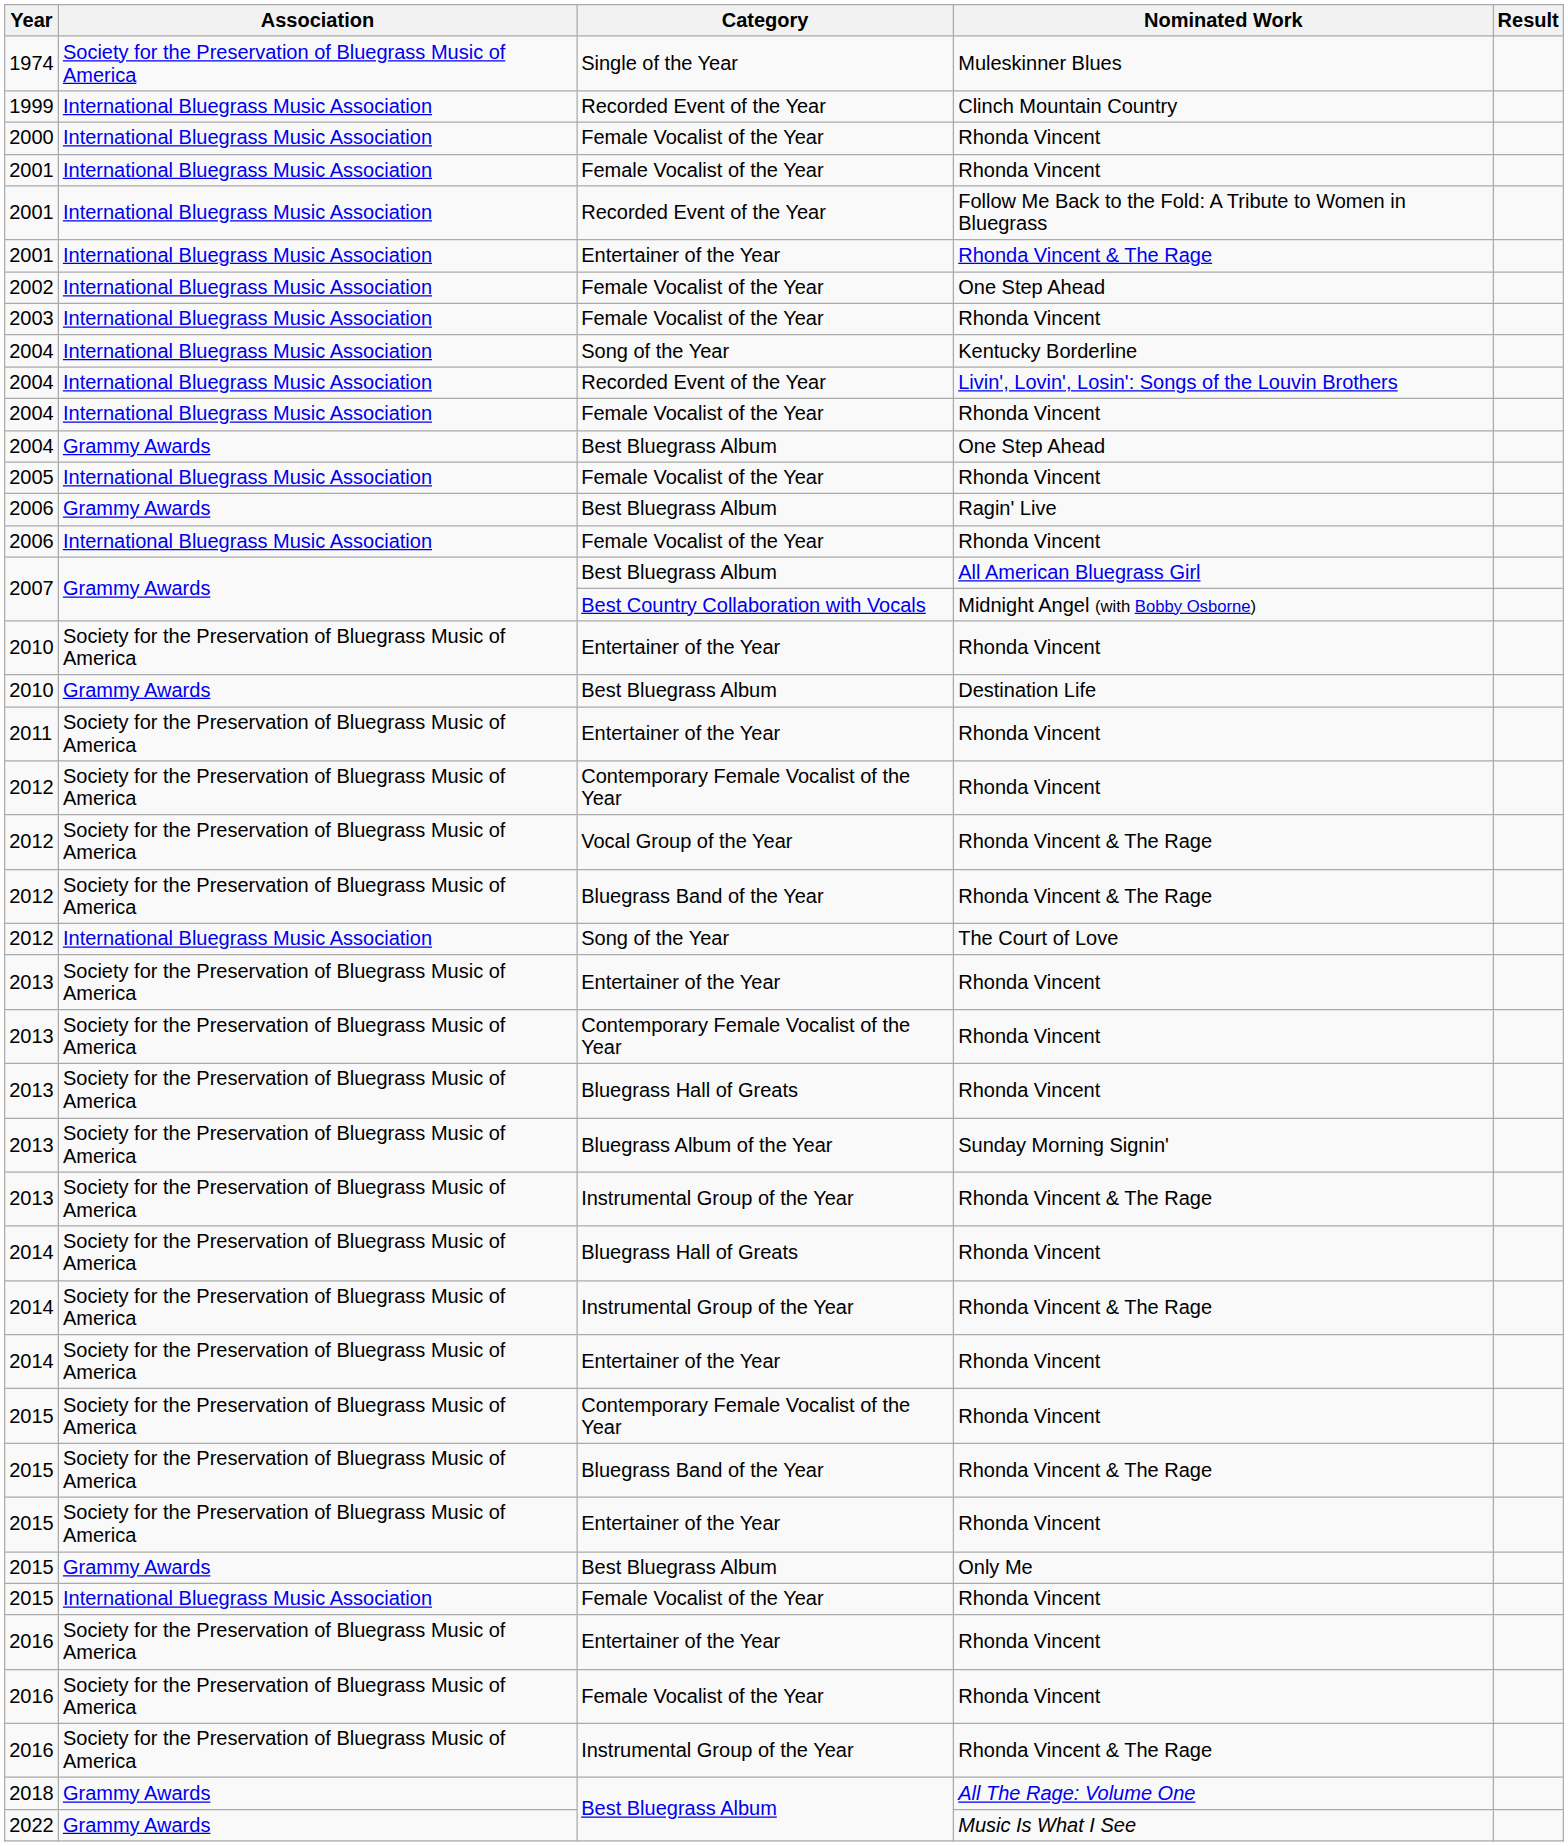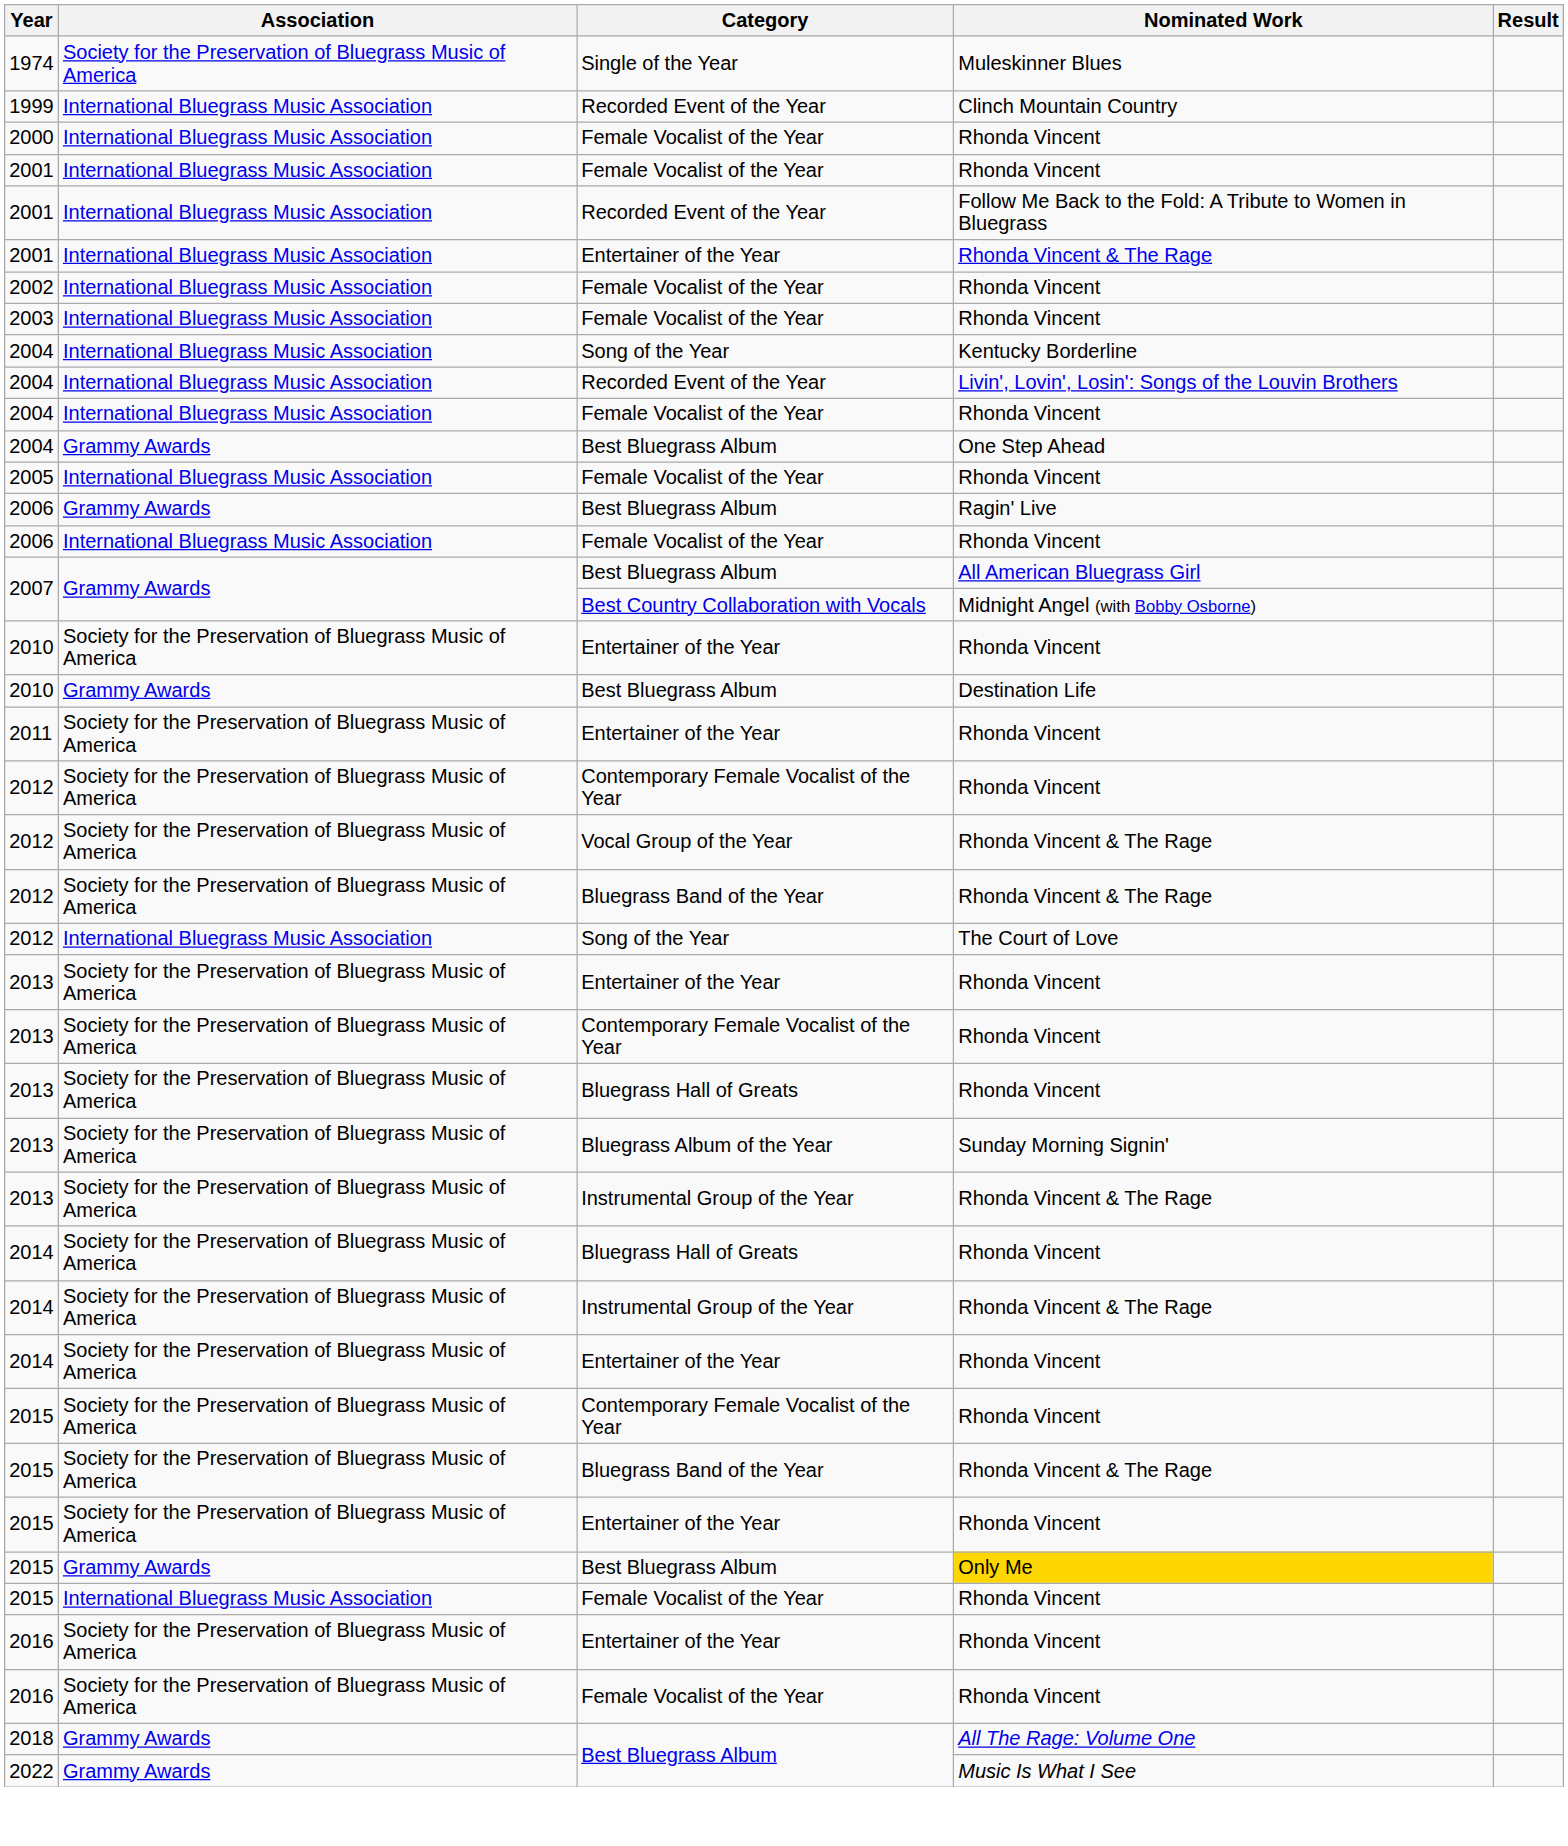 <table class="wikitable">
 <tr>
 <th>Year</th>
 <th>Association</th>
 <th>Category</th>
 <th>Nominated Work</th>
 <th>Result</th>
 </tr>
 <tr>
 <td>1974</td>
 <td><a href='#'>Society for the Preservation of Bluegrass Music of America</a></td>
 <td>Single of the Year</td>
 <td>Muleskinner Blues</td>
 <td></td>
 </tr>
 <tr>
 <td>1999</td>
 <td><a href='#'>International Bluegrass Music Association</a></td>
 <td>Recorded Event of the Year</td>
 <td>Clinch Mountain Country</td>
 <td></td>
 </tr>
 <tr>
 <td>2000</td>
 <td><a href='#'>International Bluegrass Music Association</a></td>
 <td>Female Vocalist of the Year</td>
 <td>Rhonda Vincent</td>
 <td></td>
 </tr>
 <tr>
 <td>2001</td>
 <td><a href='#'>International Bluegrass Music Association</a></td>
 <td>Female Vocalist of the Year</td>
 <td>Rhonda Vincent</td>
 <td></td>
 </tr>
 <tr>
 <td>2001</td>
 <td><a href='#'>International Bluegrass Music Association</a></td>
 <td>Recorded Event of the Year</td>
 <td>Follow Me Back to the Fold: A Tribute to Women in Bluegrass</td>
 <td></td>
 </tr>
 <tr>
 <td>2001</td>
 <td><a href='#'>International Bluegrass Music Association</a></td>
 <td>Entertainer of the Year</td>
 <td><a href='#'>Rhonda Vincent & The Rage</a></td>
 <td></td>
 </tr>
 <tr>
 <td>2002</td>
 <td><a href='#'>International Bluegrass Music Association</a></td>
 <td>Female Vocalist of the Year</td>
-<td>One Step Ahead</td>
+<td>Rhonda Vincent</td>
 <td></td>
 </tr>
 <tr>
 <td>2003</td>
 <td><a href='#'>International Bluegrass Music Association</a></td>
 <td>Female Vocalist of the Year</td>
 <td>Rhonda Vincent</td>
 <td></td>
 </tr>
 <tr>
 <td>2004</td>
 <td><a href='#'>International Bluegrass Music Association</a></td>
 <td>Song of the Year</td>
 <td>Kentucky Borderline</td>
 <td></td>
 </tr>
 <tr>
 <td>2004</td>
 <td><a href='#'>International Bluegrass Music Association</a></td>
 <td>Recorded Event of the Year</td>
 <td><a href='#'>Livin', Lovin', Losin': Songs of the Louvin Brothers</a></td>
 <td></td>
 </tr>
 <tr>
 <td>2004</td>
 <td><a href='#'>International Bluegrass Music Association</a></td>
 <td>Female Vocalist of the Year</td>
 <td>Rhonda Vincent</td>
 <td></td>
 </tr>
 <tr>
 <td>2004</td>
 <td><a href='#'>Grammy Awards</a></td>
 <td>Best Bluegrass Album</td>
 <td>One Step Ahead</td>
 <td></td>
 </tr>
 <tr>
 <td>2005</td>
 <td><a href='#'>International Bluegrass Music Association</a></td>
 <td>Female Vocalist of the Year</td>
 <td>Rhonda Vincent</td>
 <td></td>
 </tr>
 <tr>
 <td>2006</td>
 <td><a href='#'>Grammy Awards</a></td>
 <td>Best Bluegrass Album</td>
 <td>Ragin' Live</td>
 <td></td>
 </tr>
 <tr>
 <td>2006</td>
 <td><a href='#'>International Bluegrass Music Association</a></td>
 <td>Female Vocalist of the Year</td>
 <td>Rhonda Vincent</td>
 <td></td>
 </tr>
 <tr>
 <td rowspan=2>2007</td>
 <td rowspan=2><a href='#'>Grammy Awards</a></td>
 <td>Best Bluegrass Album</td>
 <td><a href='#'>All American Bluegrass Girl</a></td>
 <td></td>
 </tr>
 <tr>
 <td><a href='#'>Best Country Collaboration with Vocals</a></td>
 <td>Midnight Angel <small>(with <a href='#'>Bobby Osborne</a>)</small></td>
 <td></td>
 </tr>
 <tr>
 <td>2010</td>
 <td>Society for the Preservation of Bluegrass Music of America</td>
 <td>Entertainer of the Year</td>
 <td>Rhonda Vincent</td>
 <td></td>
 </tr>
 <tr>
 <td>2010</td>
 <td><a href='#'>Grammy Awards</a></td>
 <td>Best Bluegrass Album</td>
 <td>Destination Life</td>
 <td></td>
 </tr>
 <tr>
 <td>2011</td>
 <td>Society for the Preservation of Bluegrass Music of America</td>
 <td>Entertainer of the Year</td>
 <td>Rhonda Vincent</td>
 <td></td>
 </tr>
 <tr>
 <td>2012</td>
 <td>Society for the Preservation of Bluegrass Music of America</td>
 <td>Contemporary Female Vocalist of the Year</td>
 <td>Rhonda Vincent</td>
 <td></td>
 </tr>
 <tr>
 <td>2012</td>
 <td>Society for the Preservation of Bluegrass Music of America</td>
 <td>Vocal Group of the Year</td>
 <td>Rhonda Vincent & The Rage</td>
 <td></td>
 </tr>
 <tr>
 <td>2012</td>
 <td>Society for the Preservation of Bluegrass Music of America</td>
 <td>Bluegrass Band of the Year</td>
 <td>Rhonda Vincent & The Rage</td>
 <td></td>
 </tr>
 <tr>
 <td>2012</td>
 <td><a href='#'>International Bluegrass Music Association</a></td>
 <td>Song of the Year</td>
 <td>The Court of Love</td>
 <td></td>
 </tr>
 <tr>
 <td>2013</td>
 <td>Society for the Preservation of Bluegrass Music of America</td>
 <td>Entertainer of the Year</td>
 <td>Rhonda Vincent</td>
 <td></td>
 </tr>
 <tr>
 <td>2013</td>
 <td>Society for the Preservation of Bluegrass Music of America</td>
 <td>Contemporary Female Vocalist of the Year</td>
 <td>Rhonda Vincent</td>
 <td></td>
 </tr>
 <tr>
 <td>2013</td>
 <td>Society for the Preservation of Bluegrass Music of America</td>
 <td>Bluegrass Hall of Greats</td>
 <td>Rhonda Vincent</td>
 <td></td>
 </tr>
 <tr>
 <td>2013</td>
 <td>Society for the Preservation of Bluegrass Music of America</td>
 <td>Bluegrass Album of the Year</td>
 <td>Sunday Morning Signin'</td>
 <td></td>
 </tr>
 <tr>
 <td>2013</td>
 <td>Society for the Preservation of Bluegrass Music of America</td>
 <td>Instrumental Group of the Year</td>
 <td>Rhonda Vincent & The Rage</td>
 <td></td>
 </tr>
 <tr>
 <td>2014</td>
 <td>Society for the Preservation of Bluegrass Music of America</td>
 <td>Bluegrass Hall of Greats</td>
 <td>Rhonda Vincent</td>
 <td></td>
 </tr>
 <tr>
 <td>2014</td>
 <td>Society for the Preservation of Bluegrass Music of America</td>
 <td>Instrumental Group of the Year</td>
 <td>Rhonda Vincent & The Rage</td>
 <td></td>
 </tr>
 <tr>
 <td>2014</td>
 <td>Society for the Preservation of Bluegrass Music of America</td>
 <td>Entertainer of the Year</td>
 <td>Rhonda Vincent</td>
 <td></td>
 </tr>
 <tr>
 <td>2015</td>
 <td>Society for the Preservation of Bluegrass Music of America</td>
 <td>Contemporary Female Vocalist of the Year</td>
 <td>Rhonda Vincent</td>
 <td></td>
 </tr>
 <tr>
 <td>2015</td>
 <td>Society for the Preservation of Bluegrass Music of America</td>
 <td>Bluegrass Band of the Year</td>
 <td>Rhonda Vincent & The Rage</td>
 <td></td>
 </tr>
 <tr>
 <td>2015</td>
 <td>Society for the Preservation of Bluegrass Music of America</td>
 <td>Entertainer of the Year</td>
 <td>Rhonda Vincent</td>
 <td></td>
 </tr>
 <tr>
 <td>2015</td>
 <td><a href='#'>Grammy Awards</a></td>
 <td>Best Bluegrass Album</td>
-<td>Only Me</td>
+<td style="background: gold;">Only Me</td>
 <td></td>
 </tr>
 <tr>
 <td>2015</td>
 <td><a href='#'>International Bluegrass Music Association</a></td>
 <td>Female Vocalist of the Year</td>
 <td>Rhonda Vincent</td>
 <td></td>
 </tr>
 <tr>
 <td>2016</td>
 <td>Society for the Preservation of Bluegrass Music of America</td>
 <td>Entertainer of the Year</td>
 <td>Rhonda Vincent</td>
 <td></td>
 </tr>
 <tr>
 <td>2016</td>
 <td>Society for the Preservation of Bluegrass Music of America</td>
 <td>Female Vocalist of the Year</td>
 <td>Rhonda Vincent</td>
 <td></td>
 </tr>
 <tr>
-<td>2016</td>
-<td>Society for the Preservation of Bluegrass Music of America</td>
-<td>Instrumental Group of the Year</td>
-<td>Rhonda Vincent & The Rage</td>
-<td></td>
-</tr>
-<tr>
 <td>2018</td>
 <td><a href='#'>Grammy Awards</a></td>
 <td rowspan=2><a href='#'>Best Bluegrass Album</a></td>
 <td><em><a href='#'>All The Rage: Volume One</a></em></td>
 <td></td>
 </tr>
 <tr>
 <td>2022</td>
 <td><a href='#'>Grammy Awards</a></td>
 <td><em>Music Is What I See</em></td>
 <td></td>
 </tr>
 </table>
